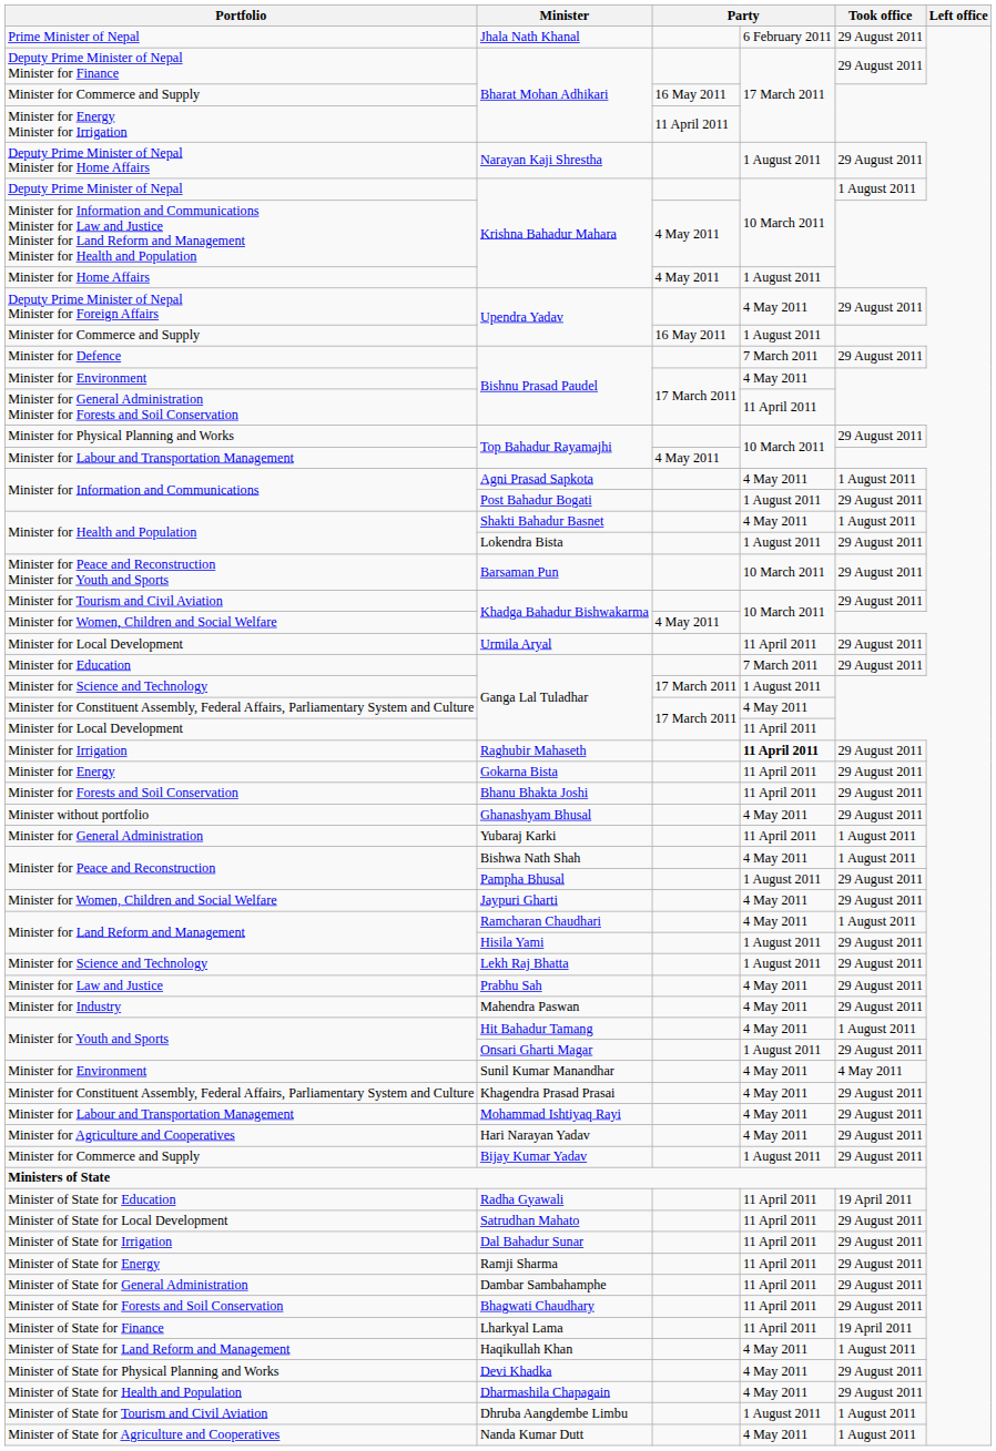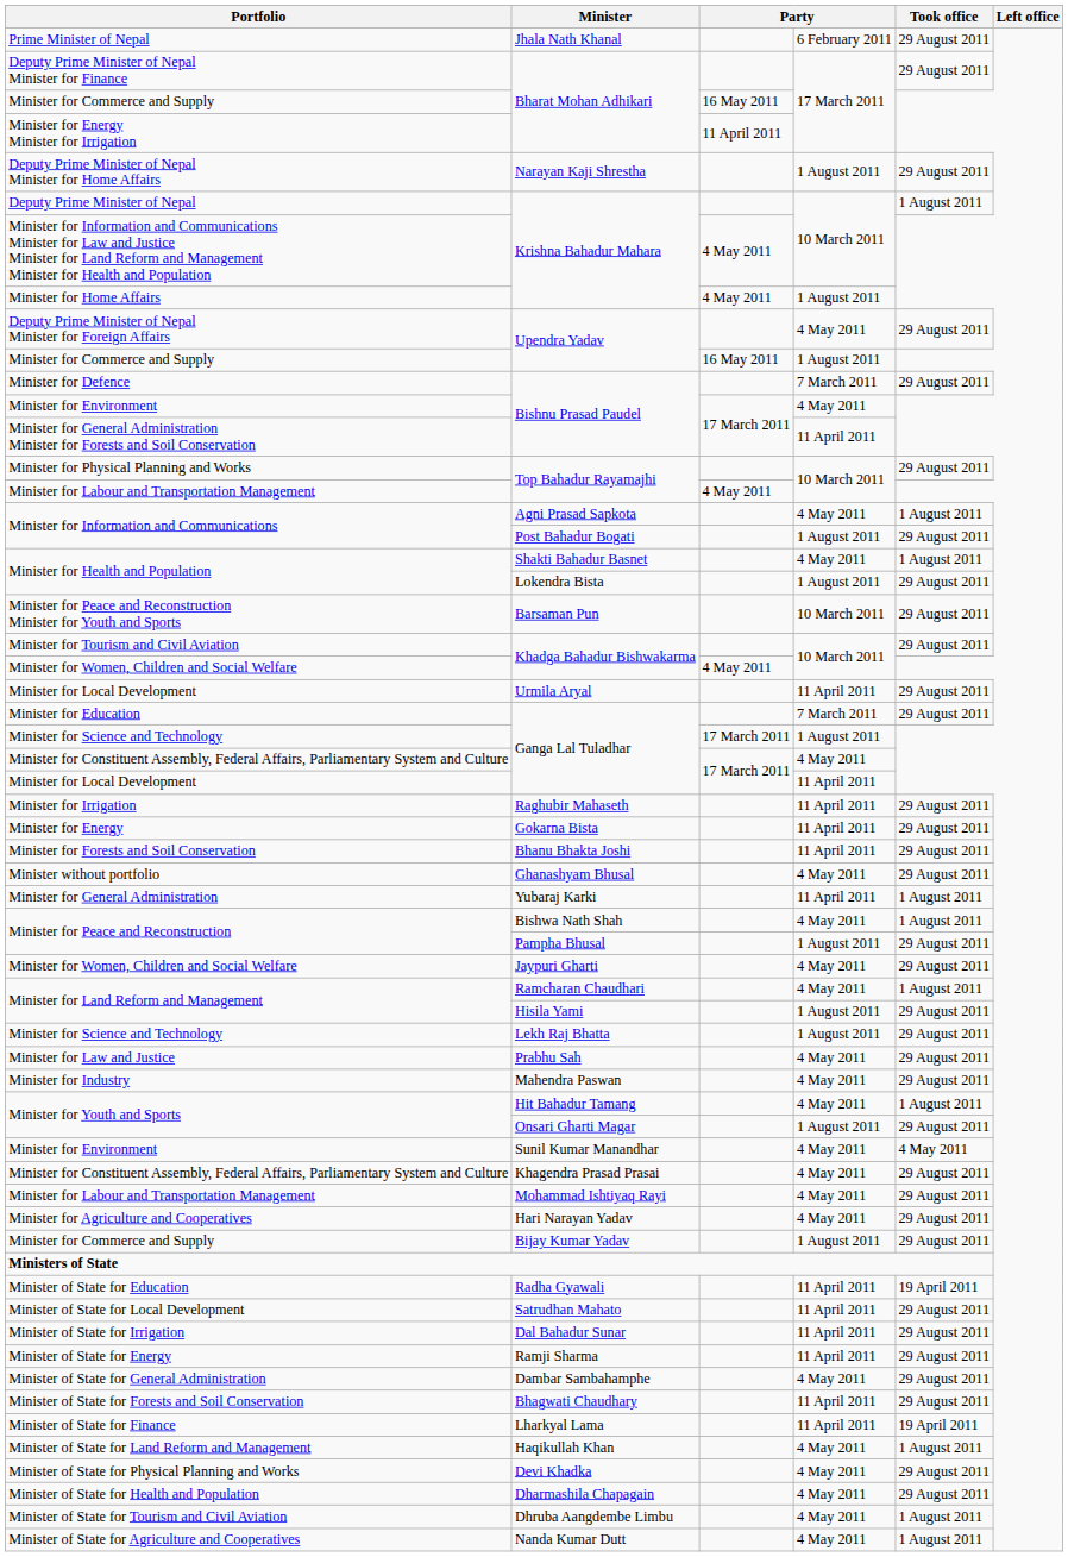 <table class="wikitable">
 <tr>
 <th>Portfolio</th>
 <th>Minister</th>
 <th colspan="2">Party</th>
 <th>Took office</th>
 <th>Left office</th>
 </tr>
 <tr>
 <td><a href='#'>Prime Minister of Nepal</a></td>
 <td><a href='#'>Jhala Nath Khanal</a></td>
 <td></td>
 <td>6 February 2011</td>
 <td>29 August 2011</td>
 </tr>
 <tr>
 <td><a href='#'>Deputy Prime Minister of Nepal</a><br>Minister for <a href='#'>Finance</a></td>
 <td rowspan="3"><a href='#'>Bharat Mohan Adhikari</a></td>
 <td></td>
 <td rowspan="3">17 March 2011</td>
 <td>29 August 2011</td>
 </tr>
 <tr>
 <td>Minister for Commerce and Supply</td>
 <td>16 May 2011</td>
 </tr>
 <tr>
 <td>Minister for <a href='#'>Energy</a><br>Minister for <a href='#'>Irrigation</a></td>
 <td>11 April 2011</td>
 </tr>
 <tr>
 <td><a href='#'>Deputy Prime Minister of Nepal</a><br>Minister for <a href='#'>Home Affairs</a></td>
 <td><a href='#'>Narayan Kaji Shrestha</a></td>
 <td></td>
 <td>1 August 2011</td>
 <td>29 August 2011</td>
 </tr>
 <tr>
 <td><a href='#'>Deputy Prime Minister of Nepal</a></td>
 <td rowspan="3"><a href='#'>Krishna Bahadur Mahara</a></td>
 <td></td>
 <td rowspan="2">10 March 2011</td>
 <td>1 August 2011</td>
 </tr>
 <tr>
 <td>Minister for <a href='#'>Information and Communications</a><br>Minister for <a href='#'>Law and Justice</a><br>Minister for <a href='#'>Land Reform and Management</a><br>Minister for <a href='#'>Health and Population</a></td>
 <td>4 May 2011</td>
 </tr>
 <tr>
 <td>Minister for <a href='#'>Home Affairs</a></td>
 <td>4 May 2011</td>
 <td>1 August 2011</td>
 </tr>
 <tr>
 <td><a href='#'>Deputy Prime Minister of Nepal</a><br>Minister for <a href='#'>Foreign Affairs</a></td>
 <td rowspan="2"><a href='#'>Upendra Yadav</a></td>
 <td></td>
 <td>4 May 2011</td>
 <td>29 August 2011</td>
 </tr>
 <tr>
 <td>Minister for Commerce and Supply</td>
 <td>16 May 2011</td>
 <td>1 August 2011</td>
 </tr>
 <tr>
 <td>Minister for <a href='#'>Defence</a></td>
 <td rowspan="3"><a href='#'>Bishnu Prasad Paudel</a></td>
 <td></td>
 <td>7 March 2011</td>
 <td>29 August 2011</td>
 </tr>
 <tr>
 <td>Minister for <a href='#'>Environment</a></td>
 <td rowspan="2">17 March 2011</td>
 <td>4 May 2011</td>
 </tr>
 <tr>
 <td>Minister for <a href='#'>General Administration</a><br>Minister for <a href='#'>Forests and Soil Conservation</a></td>
 <td>11 April 2011</td>
 </tr>
 <tr>
 <td>Minister for Physical Planning and Works</td>
 <td rowspan="2"><a href='#'>Top Bahadur Rayamajhi</a></td>
 <td></td>
 <td rowspan="2">10 March 2011</td>
 <td>29 August 2011</td>
 </tr>
 <tr>
 <td>Minister for <a href='#'>Labour and Transportation Management</a></td>
 <td>4 May 2011</td>
 </tr>
 <tr>
 <td rowspan="2">Minister for <a href='#'>Information and Communications</a></td>
 <td><a href='#'>Agni Prasad Sapkota</a></td>
 <td></td>
 <td>4 May 2011</td>
 <td>1 August 2011</td>
 </tr>
 <tr>
 <td><a href='#'>Post Bahadur Bogati</a></td>
 <td></td>
 <td>1 August 2011</td>
 <td>29 August 2011</td>
 </tr>
 <tr>
 <td rowspan="2">Minister for <a href='#'>Health and Population</a></td>
 <td><a href='#'>Shakti Bahadur Basnet</a></td>
 <td></td>
 <td>4 May 2011</td>
 <td>1 August 2011</td>
 </tr>
 <tr>
 <td>Lokendra Bista</td>
 <td></td>
 <td>1 August 2011</td>
 <td>29 August 2011</td>
 </tr>
 <tr>
 <td>Minister for <a href='#'>Peace and Reconstruction</a><br>Minister for <a href='#'>Youth and Sports</a></td>
 <td><a href='#'>Barsaman Pun</a></td>
 <td></td>
 <td>10 March 2011</td>
 <td>29 August 2011</td>
 </tr>
 <tr>
 <td>Minister for <a href='#'>Tourism and Civil Aviation</a></td>
 <td rowspan="2"><a href='#'>Khadga Bahadur Bishwakarma</a></td>
 <td></td>
 <td rowspan="2">10 March 2011</td>
 <td>29 August 2011</td>
 </tr>
 <tr>
 <td>Minister for <a href='#'>Women, Children and Social Welfare</a></td>
 <td>4 May 2011</td>
 </tr>
 <tr>
 <td>Minister for Local Development</td>
 <td><a href='#'>Urmila Aryal</a></td>
 <td></td>
 <td>11 April 2011</td>
 <td>29 August 2011</td>
 </tr>
 <tr>
 <td>Minister for <a href='#'>Education</a></td>
 <td rowspan="4">Ganga Lal Tuladhar</td>
 <td></td>
 <td>7 March 2011</td>
 <td>29 August 2011</td>
 </tr>
 <tr>
 <td>Minister for <a href='#'>Science and Technology</a></td>
 <td>17 March 2011</td>
 <td>1 August 2011</td>
 </tr>
 <tr>
 <td>Minister for Constituent Assembly, Federal Affairs, Parliamentary System and Culture</td>
 <td rowspan="2">17 March 2011</td>
 <td>4 May 2011</td>
 </tr>
 <tr>
 <td>Minister for Local Development</td>
 <td>11 April 2011</td>
 </tr>
 <tr>
 <td>Minister for <a href='#'>Irrigation</a></td>
 <td><a href='#'>Raghubir Mahaseth</a></td>
 <td></td>
-<td><strong>11 April 2011</strong></td>
+<td>11 April 2011</td>
 <td>29 August 2011</td>
 </tr>
 <tr>
 <td>Minister for <a href='#'>Energy</a></td>
 <td><a href='#'>Gokarna Bista</a></td>
 <td></td>
 <td>11 April 2011</td>
 <td>29 August 2011</td>
 </tr>
 <tr>
 <td>Minister for <a href='#'>Forests and Soil Conservation</a></td>
 <td><a href='#'>Bhanu Bhakta Joshi</a></td>
 <td></td>
 <td>11 April 2011</td>
 <td>29 August 2011</td>
 </tr>
 <tr>
 <td>Minister without portfolio</td>
 <td><a href='#'>Ghanashyam Bhusal</a></td>
 <td></td>
 <td>4 May 2011</td>
 <td>29 August 2011</td>
 </tr>
 <tr>
 <td>Minister for <a href='#'>General Administration</a></td>
 <td>Yubaraj Karki</td>
 <td></td>
 <td>11 April 2011</td>
 <td>1 August 2011</td>
 </tr>
 <tr>
 <td rowspan="2">Minister for <a href='#'>Peace and Reconstruction</a></td>
 <td>Bishwa Nath Shah</td>
 <td></td>
 <td>4 May 2011</td>
 <td>1 August 2011</td>
 </tr>
 <tr>
 <td><a href='#'>Pampha Bhusal</a></td>
 <td></td>
 <td>1 August 2011</td>
 <td>29 August 2011</td>
 </tr>
 <tr>
 <td>Minister for <a href='#'>Women, Children and Social Welfare</a></td>
 <td><a href='#'>Jaypuri Gharti</a></td>
 <td></td>
 <td>4 May 2011</td>
 <td>29 August 2011</td>
 </tr>
 <tr>
 <td rowspan="2">Minister for <a href='#'>Land Reform and Management</a></td>
 <td><a href='#'>Ramcharan Chaudhari</a></td>
 <td></td>
 <td>4 May 2011</td>
 <td>1 August 2011</td>
 </tr>
 <tr>
 <td><a href='#'>Hisila Yami</a></td>
 <td></td>
 <td>1 August 2011</td>
 <td>29 August 2011</td>
 </tr>
 <tr>
 <td>Minister for <a href='#'>Science and Technology</a></td>
 <td><a href='#'>Lekh Raj Bhatta</a></td>
 <td></td>
 <td>1 August 2011</td>
 <td>29 August 2011</td>
 </tr>
 <tr>
 <td>Minister for <a href='#'>Law and Justice</a></td>
 <td><a href='#'>Prabhu Sah</a></td>
 <td></td>
 <td>4 May 2011</td>
 <td>29 August 2011</td>
 </tr>
 <tr>
 <td>Minister for <a href='#'>Industry</a></td>
 <td>Mahendra Paswan</td>
 <td></td>
 <td>4 May 2011</td>
 <td>29 August 2011</td>
 </tr>
 <tr>
 <td rowspan="2">Minister for <a href='#'>Youth and Sports</a></td>
 <td><a href='#'>Hit Bahadur Tamang</a></td>
 <td></td>
 <td>4 May 2011</td>
 <td>1 August 2011</td>
 </tr>
 <tr>
 <td><a href='#'>Onsari Gharti Magar</a></td>
 <td></td>
 <td>1 August 2011</td>
 <td>29 August 2011</td>
 </tr>
 <tr>
 <td>Minister for <a href='#'>Environment</a></td>
 <td>Sunil Kumar Manandhar</td>
 <td></td>
 <td>4 May 2011</td>
 <td>4 May 2011</td>
 </tr>
 <tr>
 <td>Minister for Constituent Assembly, Federal Affairs, Parliamentary System and Culture</td>
 <td>Khagendra Prasad Prasai</td>
 <td></td>
 <td>4 May 2011</td>
 <td>29 August 2011</td>
 </tr>
 <tr>
 <td>Minister for <a href='#'>Labour and Transportation Management</a></td>
 <td><a href='#'>Mohammad Ishtiyaq Rayi</a></td>
 <td></td>
 <td>4 May 2011</td>
 <td>29 August 2011</td>
 </tr>
 <tr>
 <td>Minister for <a href='#'>Agriculture and Cooperatives</a></td>
 <td>Hari Narayan Yadav</td>
 <td></td>
 <td>4 May 2011</td>
 <td>29 August 2011</td>
 </tr>
 <tr>
 <td>Minister for Commerce and Supply</td>
 <td><a href='#'>Bijay Kumar Yadav</a></td>
 <td></td>
 <td>1 August 2011</td>
 <td>29 August 2011</td>
 </tr>
 <tr>
 <td colspan="5"><strong>Ministers of State</strong></td>
 </tr>
 <tr>
 <td>Minister of State for <a href='#'>Education</a></td>
 <td><a href='#'>Radha Gyawali</a></td>
 <td></td>
 <td>11 April 2011</td>
 <td>19 April 2011</td>
 </tr>
 <tr>
 <td>Minister of State for Local Development</td>
 <td><a href='#'>Satrudhan Mahato</a></td>
 <td></td>
 <td>11 April 2011</td>
 <td>29 August 2011</td>
 </tr>
 <tr>
 <td>Minister of State for <a href='#'>Irrigation</a></td>
 <td><a href='#'>Dal Bahadur Sunar</a></td>
 <td></td>
 <td>11 April 2011</td>
 <td>29 August 2011</td>
 </tr>
 <tr>
 <td>Minister of State for <a href='#'>Energy</a></td>
 <td>Ramji Sharma</td>
 <td></td>
 <td>11 April 2011</td>
 <td>29 August 2011</td>
 </tr>
 <tr>
 <td>Minister of State for <a href='#'>General Administration</a></td>
 <td>Dambar Sambahamphe</td>
 <td></td>
-<td>11 April 2011</td>
+<td>4 May 2011</td>
 <td>29 August 2011</td>
 </tr>
 <tr>
 <td>Minister of State for <a href='#'>Forests and Soil Conservation</a></td>
 <td><a href='#'>Bhagwati Chaudhary</a></td>
 <td></td>
 <td>11 April 2011</td>
 <td>29 August 2011</td>
 </tr>
 <tr>
 <td>Minister of State for <a href='#'>Finance</a></td>
 <td>Lharkyal Lama</td>
 <td></td>
 <td>11 April 2011</td>
 <td>19 April 2011</td>
 </tr>
 <tr>
 <td>Minister of State for <a href='#'>Land Reform and Management</a></td>
 <td>Haqikullah Khan</td>
 <td></td>
 <td>4 May 2011</td>
 <td>1 August 2011</td>
 </tr>
 <tr>
 <td>Minister of State for Physical Planning and Works</td>
 <td><a href='#'>Devi Khadka</a></td>
 <td></td>
 <td>4 May 2011</td>
 <td>29 August 2011</td>
 </tr>
 <tr>
 <td>Minister of State for <a href='#'>Health and Population</a></td>
 <td><a href='#'>Dharmashila Chapagain</a></td>
 <td></td>
 <td>4 May 2011</td>
 <td>29 August 2011</td>
 </tr>
 <tr>
 <td>Minister of State for <a href='#'>Tourism and Civil Aviation</a></td>
 <td>Dhruba Aangdembe Limbu</td>
 <td></td>
-<td>1 August 2011</td>
+<td>4 May 2011</td>
 <td>1 August 2011</td>
 </tr>
 <tr>
 <td>Minister of State for <a href='#'>Agriculture and Cooperatives</a></td>
 <td>Nanda Kumar Dutt</td>
 <td></td>
 <td>4 May 2011</td>
 <td>1 August 2011</td>
 </tr>
 </table>
